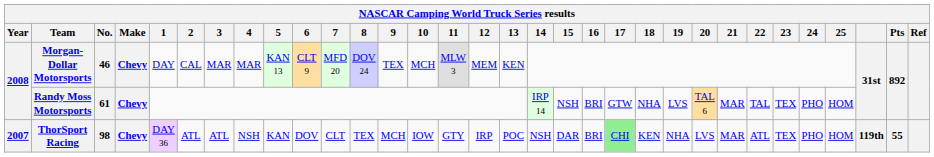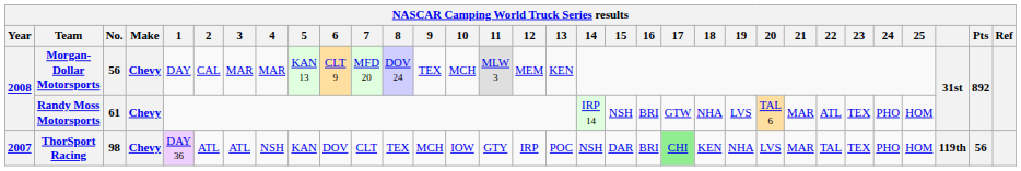 <table class="wikitable" style="text-align:center; font-size:75%">
 <tr>
 <th colspan=45><a href='#'>NASCAR Camping World Truck Series</a> results</th>
 </tr>
 <tr>
 <th>Year</th>
 <th>Team</th>
 <th>No.</th>
 <th>Make</th>
 <th>1</th>
 <th>2</th>
 <th>3</th>
 <th>4</th>
 <th>5</th>
 <th>6</th>
 <th>7</th>
 <th>8</th>
 <th>9</th>
 <th>10</th>
 <th>11</th>
 <th>12</th>
 <th>13</th>
 <th>14</th>
 <th>15</th>
 <th>16</th>
 <th>17</th>
 <th>18</th>
 <th>19</th>
 <th>20</th>
 <th>21</th>
 <th>22</th>
 <th>23</th>
 <th>24</th>
 <th>25</th>
 <th></th>
 <th>Pts</th>
 <th>Ref</th>
 </tr>
 <tr>
 <th rowspan=2><a href='#'>2008</a></th>
 <th><a href='#'>Morgan-Dollar Motorsports</a></th>
-<th>46</th>
+<th>56</th>
 <th><a href='#'>Chevy</a></th>
 <td><a href='#'>DAY</a></td>
 <td><a href='#'>CAL</a></td>
 <td><a href='#'>MAR</a></td>
 <td><a href='#'>MAR</a></td>
 <td style="background:#DFFFDF;"><a href='#'>KAN</a><br><small>13</small></td>
 <td style="background:#FFDF9F;"><a href='#'>CLT</a><br><small>9</small></td>
 <td style="background:#DFFFDF;"><a href='#'>MFD</a><br><small>20</small></td>
 <td style="background:#CFCFFF;"><a href='#'>DOV</a><br><small>24</small></td>
 <td><a href='#'>TEX</a></td>
 <td><a href='#'>MCH</a></td>
 <td style="background:#DFDFDF;"><a href='#'>MLW</a><br><small>3</small></td>
 <td><a href='#'>MEM</a></td>
 <td><a href='#'>KEN</a></td>
 <td colspan=12></td>
 <th rowspan=2>31st</th>
 <th rowspan=2>892</th>
 <th rowspan=2></th>
 </tr>
 <tr>
 <th><a href='#'>Randy Moss Motorsports</a></th>
 <th>61</th>
 <th><a href='#'>Chevy</a></th>
 <td colspan=13></td>
 <td style="background:#DFFFDF;"><a href='#'>IRP</a><br><small>14</small></td>
 <td><a href='#'>NSH</a></td>
 <td><a href='#'>BRI</a></td>
 <td><a href='#'>GTW</a></td>
 <td><a href='#'>NHA</a></td>
 <td><a href='#'>LVS</a></td>
 <td style="background:#FFDF9F;"><a href='#'>TAL</a><br><small>6</small></td>
 <td><a href='#'>MAR</a></td>
-<td><a href='#'>TAL</a></td>
+<td><a href='#'>ATL</a></td>
 <td><a href='#'>TEX</a></td>
 <td><a href='#'>PHO</a></td>
 <td><a href='#'>HOM</a></td>
 </tr>
 <tr>
 <th><a href='#'>2007</a></th>
 <th><a href='#'>ThorSport Racing</a></th>
 <th>98</th>
 <th><a href='#'>Chevy</a></th>
 <td style="background:#EFCFFF;"><a href='#'>DAY</a><br><small>36</small></td>
 <td><a href='#'>ATL</a></td>
 <td><a href='#'>ATL</a></td>
 <td><a href='#'>NSH</a></td>
 <td><a href='#'>KAN</a></td>
 <td><a href='#'>DOV</a></td>
 <td><a href='#'>CLT</a></td>
 <td><a href='#'>TEX</a></td>
 <td><a href='#'>MCH</a></td>
 <td><a href='#'>IOW</a></td>
 <td><a href='#'>GTY</a></td>
 <td><a href='#'>IRP</a></td>
 <td><a href='#'>POC</a></td>
 <td><a href='#'>NSH</a></td>
 <td><a href='#'>DAR</a></td>
 <td><a href='#'>BRI</a></td>
 <td style="background: lightgreen;"><a href='#'>CHI</a></td>
 <td><a href='#'>KEN</a></td>
 <td><a href='#'>NHA</a></td>
 <td><a href='#'>LVS</a></td>
 <td><a href='#'>MAR</a></td>
-<td><a href='#'>ATL</a></td>
+<td><a href='#'>TAL</a></td>
 <td><a href='#'>TEX</a></td>
 <td><a href='#'>PHO</a></td>
 <td><a href='#'>HOM</a></td>
 <th>119th</th>
-<th>55</th>
+<th>56</th>
 <th></th>
 </tr>
 </table>
